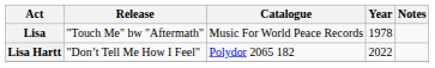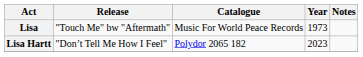 <table class="wikitable plainrowheaders sortable">
 <tr>
 <th scope="col" class="unsortable">Act</th>
 <th scope="col">Release</th>
 <th scope="col">Catalogue</th>
 <th scope="col">Year</th>
 <th scope="col" class="unsortable">Notes</th>
 </tr>
 <tr>
 <th scope="row">Lisa</th>
 <td>"Touch Me" bw "Aftermath"</td>
 <td>Music For World Peace Records</td>
-<td>1978</td>
+<td>1973</td>
 <td></td>
 </tr>
 <tr>
 <th scope="row">Lisa Hartt</th>
 <td>"Don’t Tell Me How I Feel"</td>
 <td><a href='#'>Polydor</a>  2065 182</td>
-<td>2022</td>
+<td>2023</td>
 <td></td>
 </tr>
 <tr>
 </tr>
 <tr>
 </tr>
 </table>
